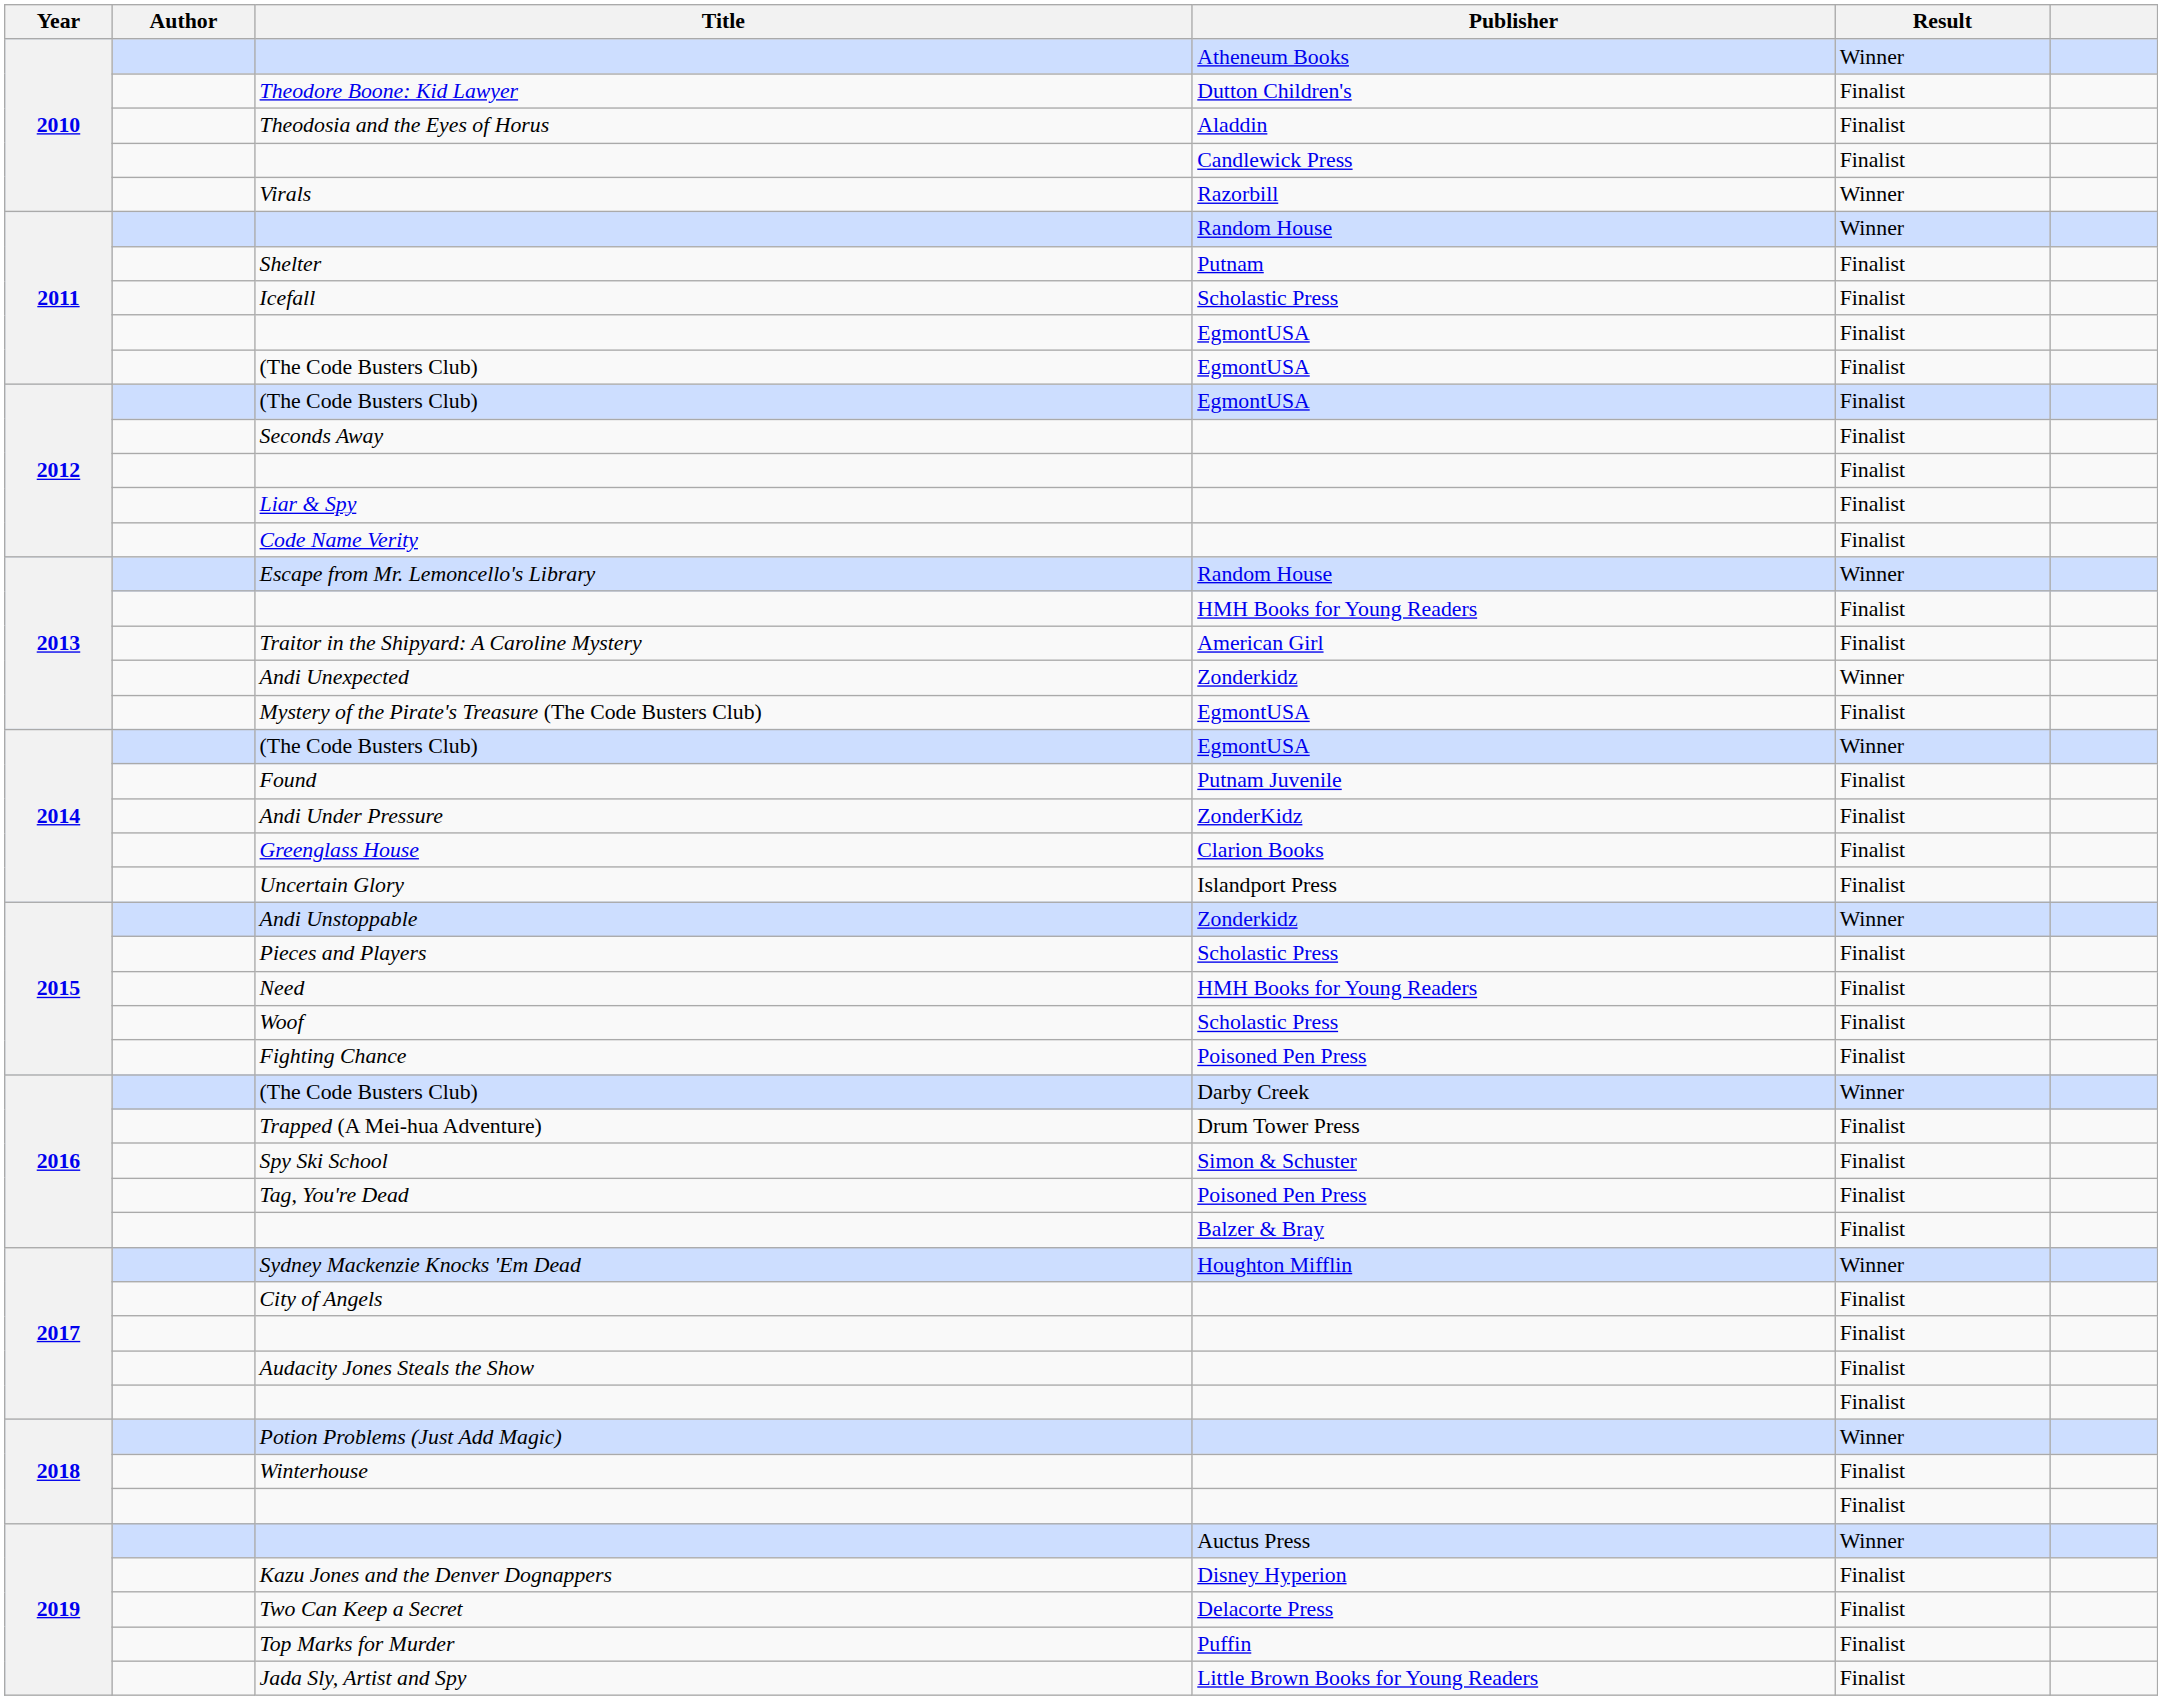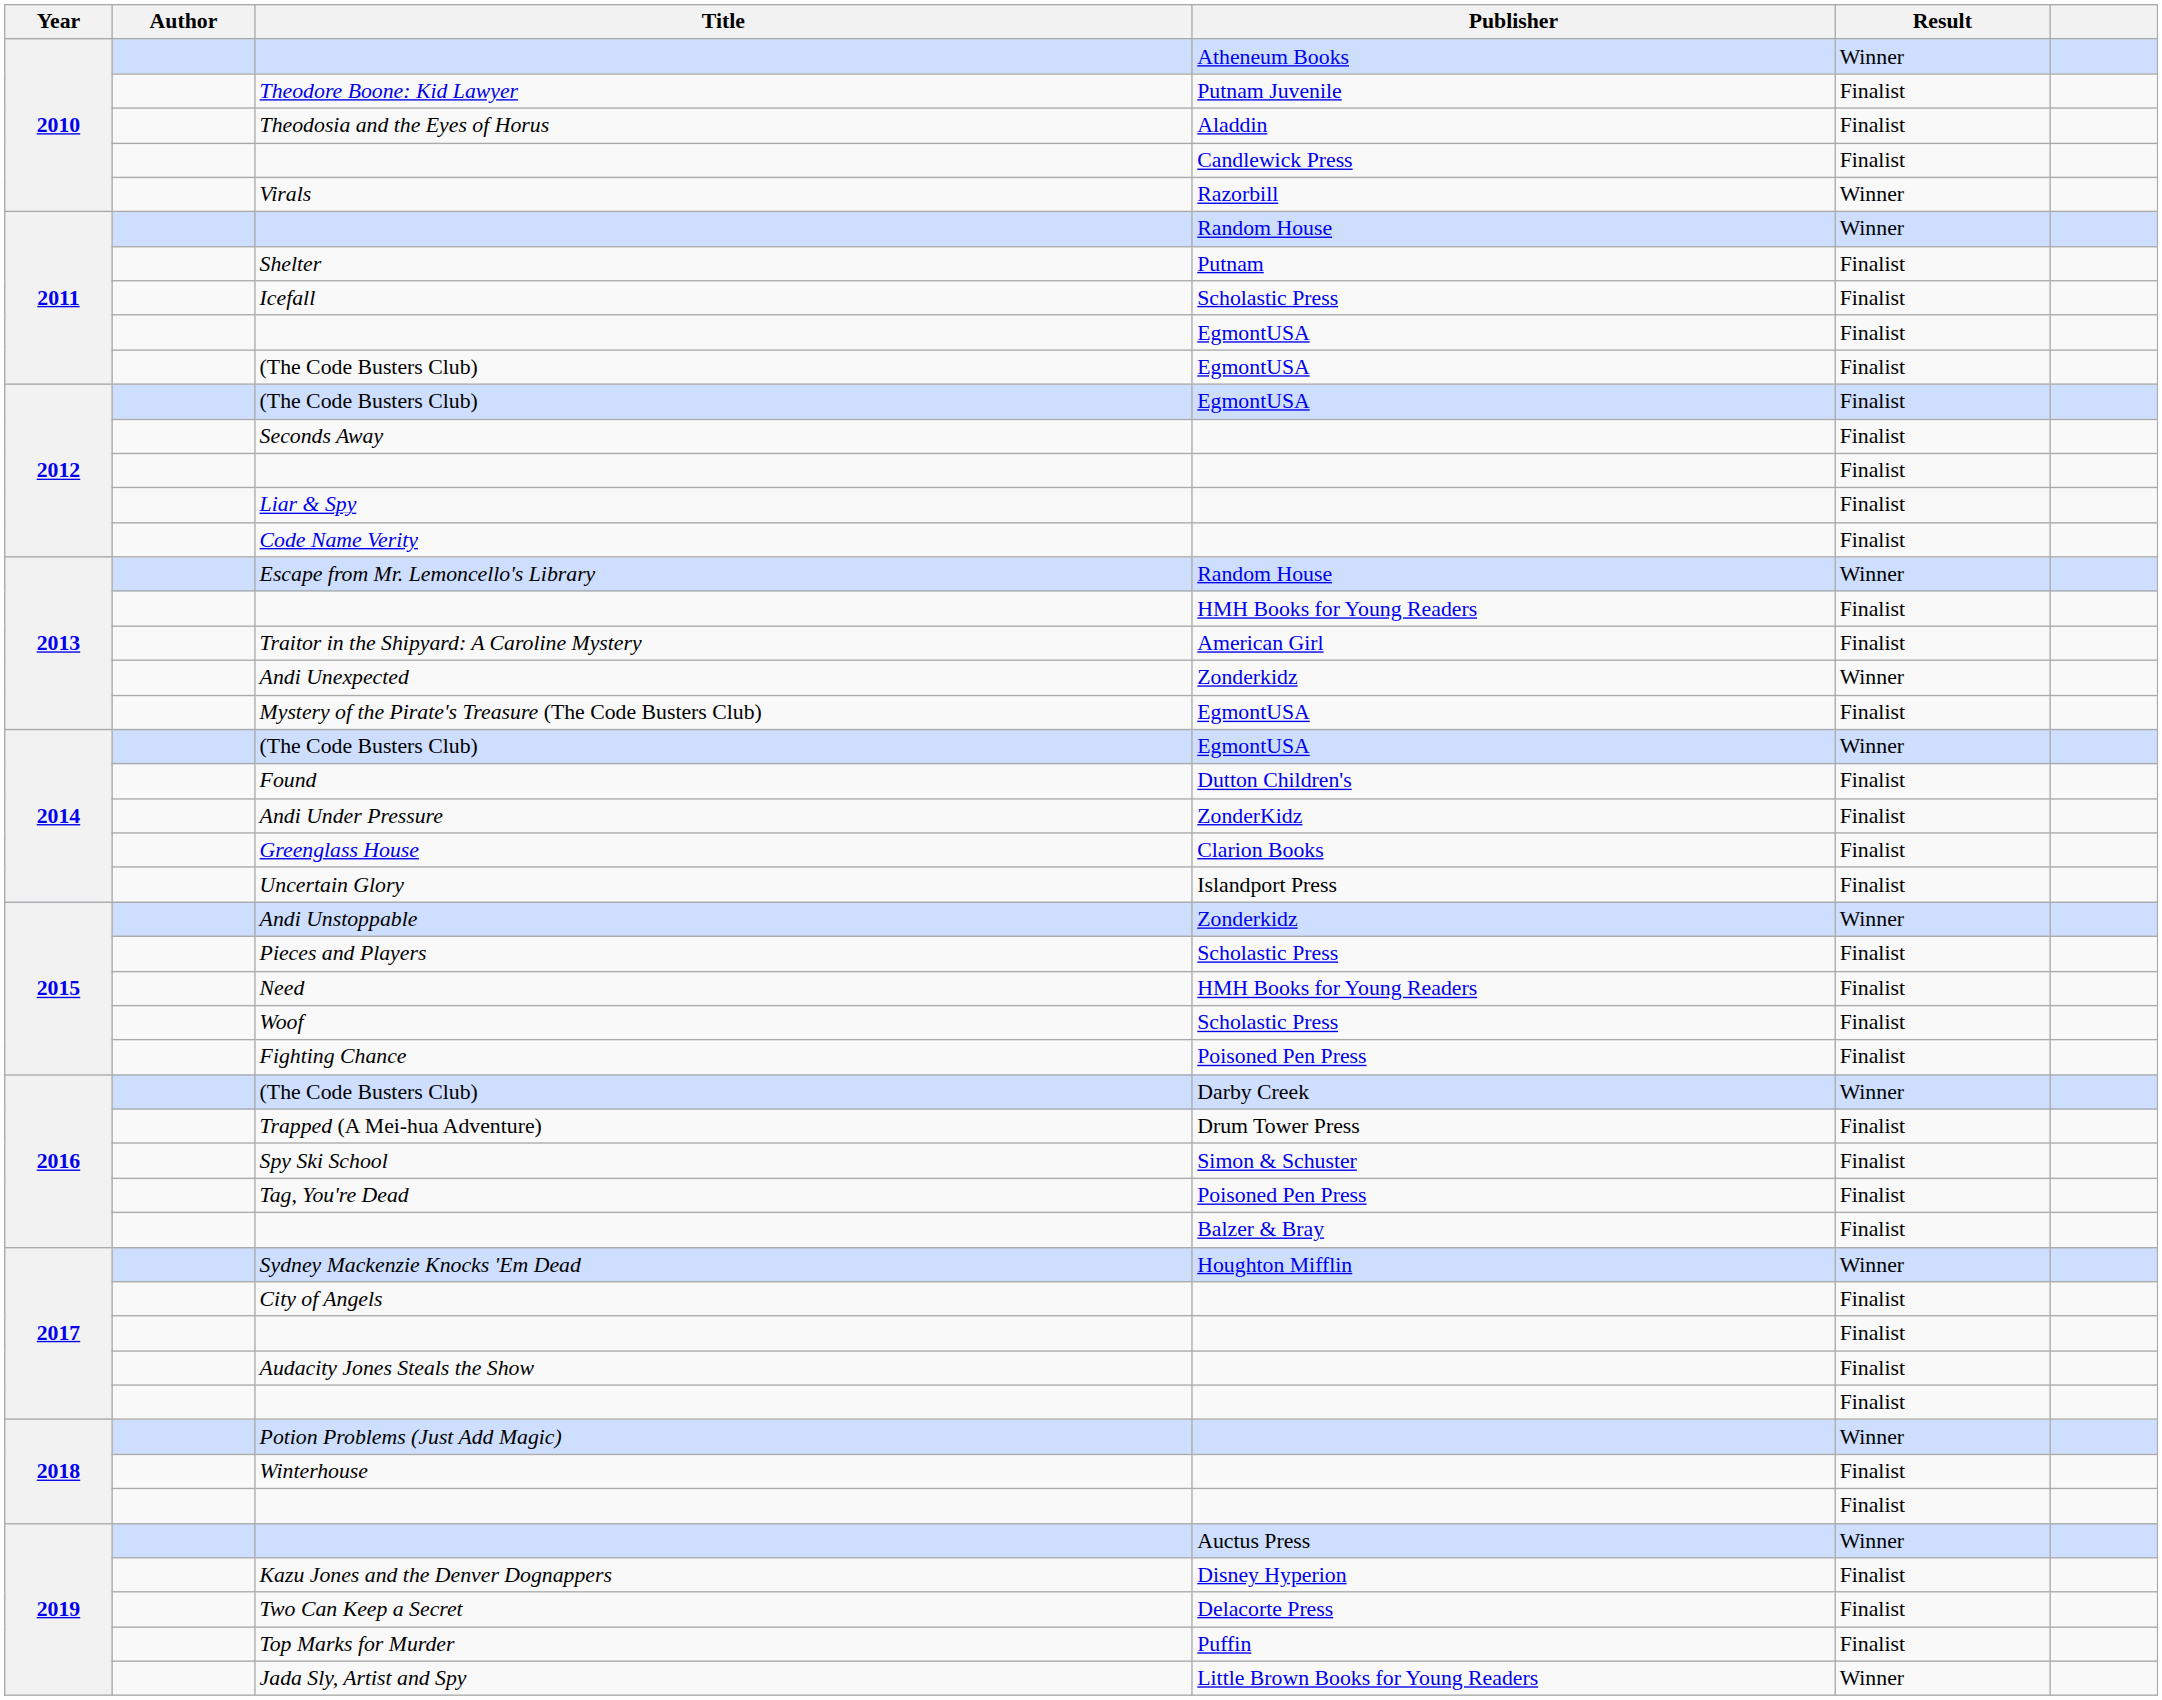 <table class="wikitable sortable mw-collapsible" style="width:100%">
 <tr>
 <th scope="col" width="5%">Year</th>
 <th>Author</th>
 <th>Title</th>
 <th>Publisher</th>
 <th scope="col" width="10%">Result</th>
 <th scope="col" width="5%"></th>
 </tr>
 <tr style="background:#cddeff">
 <th rowspan="5"><a href='#'> 2010</a></th>
 <td></td>
 <td><em></em></td>
 <td><a href='#'>Atheneum Books</a></td>
 <td>Winner</td>
 <td></td>
 </tr>
 <tr>
 <td></td>
 <td><em><a href='#'>Theodore Boone: Kid Lawyer</a></em></td>
-<td><a href='#'>Dutton Children's</a></td>
+<td><a href='#'>Putnam Juvenile</a></td>
 <td>Finalist</td>
 <td></td>
 </tr>
 <tr>
 <td></td>
 <td><em>Theodosia and the Eyes of Horus</em></td>
 <td><a href='#'>Aladdin</a></td>
 <td>Finalist</td>
 <td></td>
 </tr>
 <tr>
 <td></td>
 <td><em></em></td>
 <td><a href='#'>Candlewick Press</a></td>
 <td>Finalist</td>
 <td></td>
 </tr>
 <tr>
 <td></td>
 <td><em>Virals</em></td>
 <td><a href='#'>Razorbill</a></td>
 <td>Winner</td>
 <td></td>
 </tr>
 <tr style="background:#cddeff">
 <th rowspan="5"><a href='#'> 2011</a></th>
 <td></td>
 <td><em></em></td>
 <td><a href='#'>Random House</a></td>
 <td>Winner</td>
 <td></td>
 </tr>
 <tr>
 <td></td>
 <td><em>Shelter</em></td>
 <td><a href='#'>Putnam</a></td>
 <td>Finalist</td>
 <td></td>
 </tr>
 <tr>
 <td></td>
 <td><em>Icefall</em></td>
 <td><a href='#'>Scholastic Press</a></td>
 <td>Finalist</td>
 <td></td>
 </tr>
 <tr>
 <td></td>
 <td><em></em></td>
 <td><a href='#'>EgmontUSA</a></td>
 <td>Finalist</td>
 <td></td>
 </tr>
 <tr>
 <td></td>
 <td><em></em> (The Code Busters Club)</td>
 <td><a href='#'>EgmontUSA</a></td>
 <td>Finalist</td>
 <td></td>
 </tr>
 <tr style="background:#cddeff">
 <th rowspan="5"><a href='#'> 2012</a></th>
 <td></td>
 <td><em></em> (The Code Busters Club)</td>
 <td><a href='#'>EgmontUSA</a></td>
 <td>Finalist</td>
 <td></td>
 </tr>
 <tr>
 <td></td>
 <td><em>Seconds Away</em></td>
 <td></td>
 <td>Finalist</td>
 <td></td>
 </tr>
 <tr>
 <td></td>
 <td><em></em></td>
 <td></td>
 <td>Finalist</td>
 <td></td>
 </tr>
 <tr>
 <td></td>
 <td><a href='#'><em>Liar & Spy</em></a></td>
 <td></td>
 <td>Finalist</td>
 <td></td>
 </tr>
 <tr>
 <td></td>
 <td><em><a href='#'>Code Name Verity</a></em></td>
 <td></td>
 <td>Finalist</td>
 <td></td>
 </tr>
 <tr style="background:#cddeff">
 <th rowspan="5"><a href='#'> 2013</a></th>
 <td></td>
 <td><em>Escape from Mr. Lemoncello's Library</em></td>
 <td><a href='#'>Random House</a></td>
 <td>Winner</td>
 <td></td>
 </tr>
 <tr>
 <td></td>
 <td><em></em></td>
 <td><a href='#'>HMH Books for Young Readers</a></td>
 <td>Finalist</td>
 <td></td>
 </tr>
 <tr>
 <td></td>
 <td><em>Traitor in the Shipyard: A Caroline Mystery</em></td>
 <td><a href='#'>American Girl</a></td>
 <td>Finalist</td>
 <td></td>
 </tr>
 <tr>
 <td></td>
 <td><em>Andi Unexpected</em></td>
 <td><a href='#'>Zonderkidz</a></td>
 <td>Winner</td>
 <td></td>
 </tr>
 <tr>
 <td></td>
 <td><em>Mystery of the Pirate's Treasure</em> (The Code Busters Club)</td>
 <td><a href='#'>EgmontUSA</a></td>
 <td>Finalist</td>
 <td></td>
 </tr>
 <tr style="background:#cddeff">
 <th rowspan="5"><a href='#'> 2014</a></th>
 <td></td>
 <td><em></em> (The Code Busters Club)</td>
 <td><a href='#'>EgmontUSA</a></td>
 <td>Winner</td>
 <td></td>
 </tr>
 <tr>
 <td></td>
 <td><em>Found</em></td>
-<td><a href='#'>Putnam Juvenile</a></td>
+<td><a href='#'>Dutton Children's</a></td>
 <td>Finalist</td>
 <td></td>
 </tr>
 <tr>
 <td></td>
 <td><em>Andi Under Pressure</em></td>
 <td><a href='#'>ZonderKidz</a></td>
 <td>Finalist</td>
 <td></td>
 </tr>
 <tr>
 <td></td>
 <td><em><a href='#'>Greenglass House</a></em></td>
 <td><a href='#'>Clarion Books</a></td>
 <td>Finalist</td>
 <td></td>
 </tr>
 <tr>
 <td></td>
 <td><em>Uncertain Glory</em></td>
 <td>Islandport Press</td>
 <td>Finalist</td>
 <td></td>
 </tr>
 <tr style="background:#cddeff">
 <th rowspan="5"><a href='#'> 2015</a></th>
 <td></td>
 <td><em>Andi Unstoppable</em></td>
 <td><a href='#'>Zonderkidz</a></td>
 <td>Winner</td>
 <td></td>
 </tr>
 <tr>
 <td></td>
 <td><em>Pieces and Players</em></td>
 <td><a href='#'>Scholastic Press</a></td>
 <td>Finalist</td>
 <td></td>
 </tr>
 <tr>
 <td></td>
 <td><em>Need</em></td>
 <td><a href='#'>HMH Books for Young Readers</a></td>
 <td>Finalist</td>
 <td></td>
 </tr>
 <tr>
 <td></td>
 <td><em>Woof</em></td>
 <td><a href='#'>Scholastic Press</a></td>
 <td>Finalist</td>
 <td></td>
 </tr>
 <tr>
 <td></td>
 <td><em>Fighting Chance</em></td>
 <td><a href='#'>Poisoned Pen Press</a></td>
 <td>Finalist</td>
 <td></td>
 </tr>
 <tr style="background:#cddeff">
 <th rowspan="5"><a href='#'> 2016</a></th>
 <td></td>
 <td><em></em>(The Code Busters Club)</td>
 <td>Darby Creek</td>
 <td>Winner</td>
 <td></td>
 </tr>
 <tr>
 <td></td>
 <td><em>Trapped</em> (A Mei-hua Adventure)</td>
 <td>Drum Tower Press</td>
 <td>Finalist</td>
 <td></td>
 </tr>
 <tr>
 <td></td>
 <td><em>Spy Ski School</em></td>
 <td><a href='#'>Simon & Schuster</a></td>
 <td>Finalist</td>
 <td></td>
 </tr>
 <tr>
 <td></td>
 <td><em>Tag, You're Dead</em></td>
 <td><a href='#'>Poisoned Pen Press</a></td>
 <td>Finalist</td>
 <td></td>
 </tr>
 <tr>
 <td></td>
 <td><em></em></td>
 <td><a href='#'>Balzer & Bray</a></td>
 <td>Finalist</td>
 <td></td>
 </tr>
 <tr style="background:#cddeff">
 <th rowspan="5"><a href='#'> 2017</a></th>
 <td></td>
 <td><em>Sydney Mackenzie Knocks 'Em Dead</em></td>
 <td><a href='#'>Houghton Mifflin</a></td>
 <td>Winner</td>
 <td></td>
 </tr>
 <tr>
 <td></td>
 <td><em>City of Angels</em></td>
 <td></td>
 <td>Finalist</td>
 <td></td>
 </tr>
 <tr>
 <td></td>
 <td><em></em></td>
 <td></td>
 <td>Finalist</td>
 <td></td>
 </tr>
 <tr>
 <td></td>
 <td><em>Audacity Jones Steals the Show</em></td>
 <td></td>
 <td>Finalist</td>
 <td></td>
 </tr>
 <tr>
 <td></td>
 <td><em></em></td>
 <td></td>
 <td>Finalist</td>
 <td></td>
 </tr>
 <tr style="background:#cddeff">
 <th rowspan="3"><a href='#'> 2018</a></th>
 <td></td>
 <td><em>Potion Problems (Just Add Magic)</em></td>
 <td></td>
 <td>Winner</td>
 <td></td>
 </tr>
 <tr>
 <td></td>
 <td><em>Winterhouse</em></td>
 <td></td>
 <td>Finalist</td>
 <td></td>
 </tr>
 <tr>
 <td></td>
 <td><em></em></td>
 <td></td>
 <td>Finalist</td>
 <td></td>
 </tr>
 <tr style="background:#cddeff">
 <th rowspan="5"><a href='#'> 2019</a></th>
 <td></td>
 <td><em></em></td>
 <td>Auctus Press</td>
 <td>Winner</td>
 <td></td>
 </tr>
 <tr>
 <td></td>
 <td><em>Kazu Jones and the Denver Dognappers</em></td>
 <td><a href='#'>Disney Hyperion</a></td>
 <td>Finalist</td>
 <td></td>
 </tr>
 <tr>
 <td></td>
 <td><em>Two Can Keep a Secret</em></td>
 <td><a href='#'>Delacorte Press</a></td>
 <td>Finalist</td>
 <td></td>
 </tr>
 <tr>
 <td></td>
 <td><em>Top Marks for Murder</em></td>
 <td><a href='#'>Puffin</a></td>
 <td>Finalist</td>
 <td></td>
 </tr>
 <tr>
 <td></td>
 <td><em>Jada Sly, Artist and Spy</em></td>
 <td><a href='#'>Little Brown Books for Young Readers</a></td>
-<td>Finalist</td>
+<td>Winner</td>
 <td></td>
 </tr>
 </table>
